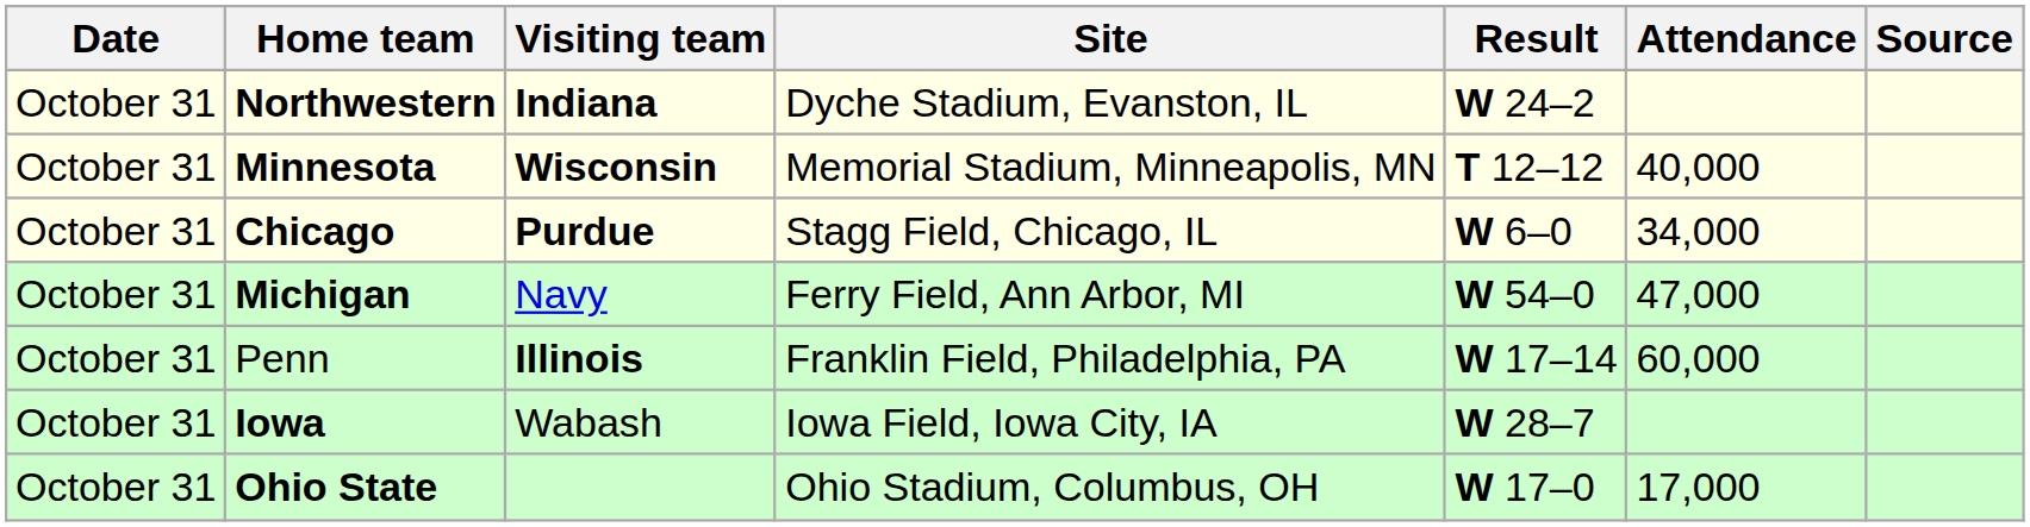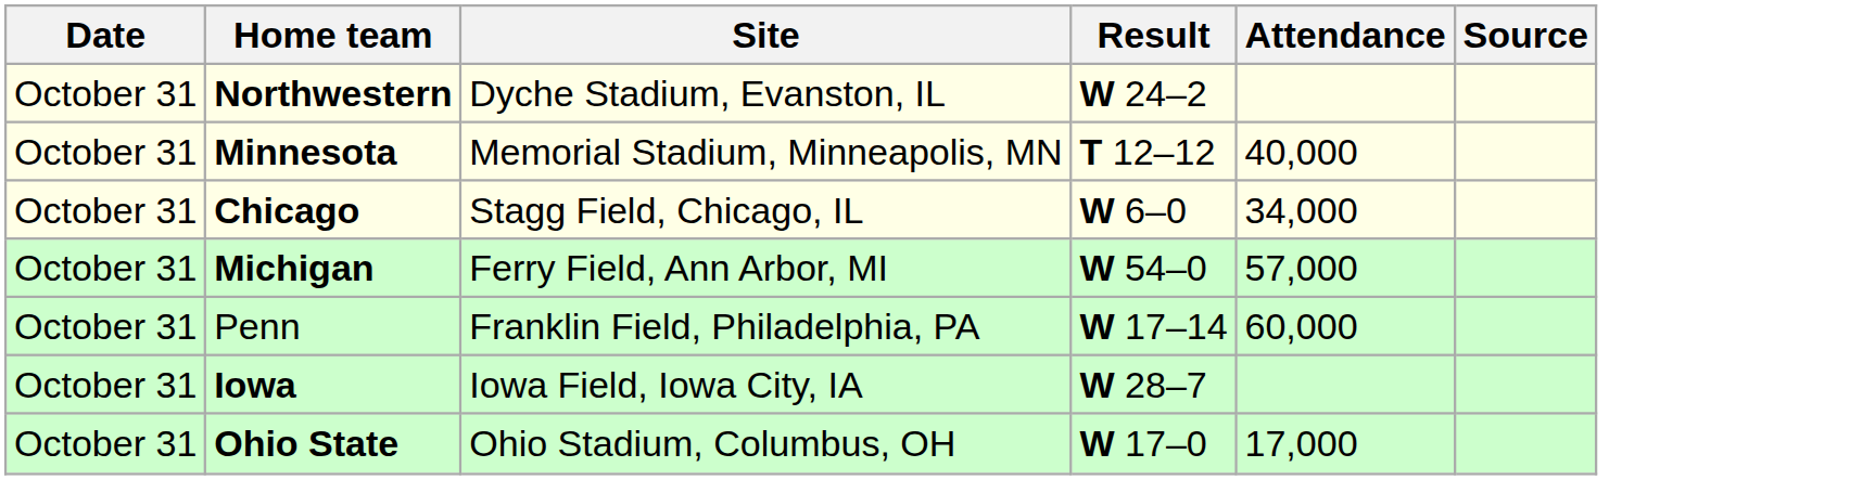 <table class="wikitable" style="font-size:95%;">
 <tr>
 <th>Date</th>
 <th>Home team</th>
-<th>Visiting team</th>
 <th>Site</th>
 <th>Result</th>
 <th>Attendance</th>
 <th class="unsortable">Source</th>
 </tr>
 <tr bgcolor=#ffffe6>
 <td>October 31</td>
 <td><strong>Northwestern</strong></td>
-<td><strong>Indiana</strong></td>
 <td>Dyche Stadium, Evanston, IL</td>
 <td><strong>W</strong> 24–2</td>
 <td></td>
 <td></td>
 </tr>
 <tr bgcolor=#ffffe6>
 <td>October 31</td>
 <td><strong>Minnesota</strong></td>
-<td><strong>Wisconsin</strong></td>
 <td>Memorial Stadium, Minneapolis, MN</td>
 <td><strong>T</strong> 12–12</td>
 <td>40,000</td>
 <td></td>
 </tr>
 <tr bgcolor=#ffffe6>
 <td>October 31</td>
 <td><strong>Chicago</strong></td>
-<td><strong>Purdue</strong></td>
 <td>Stagg Field, Chicago, IL</td>
 <td><strong>W</strong> 6–0</td>
 <td>34,000</td>
 <td></td>
 </tr>
 <tr bgcolor=ccffcc>
 <td>October 31</td>
 <td><strong>Michigan</strong></td>
-<td><a href='#'>Navy</a></td>
 <td>Ferry Field, Ann Arbor, MI</td>
 <td><strong>W</strong> 54–0</td>
-<td>47,000</td>
+<td>57,000</td>
 <td></td>
 </tr>
 <tr bgcolor=ccffcc>
 <td>October 31</td>
 <td>Penn</td>
-<td><strong>Illinois</strong></td>
 <td>Franklin Field, Philadelphia, PA</td>
 <td><strong>W</strong> 17–14</td>
 <td>60,000</td>
 <td></td>
 </tr>
 <tr bgcolor=ccffcc>
 <td>October 31</td>
 <td><strong>Iowa</strong></td>
-<td>Wabash</td>
 <td>Iowa Field, Iowa City, IA</td>
 <td><strong>W</strong> 28–7</td>
 <td></td>
 <td></td>
 </tr>
 <tr bgcolor=ccffcc>
 <td>October 31</td>
 <td><strong>Ohio State</strong></td>
-<td></td>
 <td>Ohio Stadium, Columbus, OH</td>
 <td><strong>W</strong> 17–0</td>
 <td>17,000</td>
 <td></td>
 </tr>
 </table>
